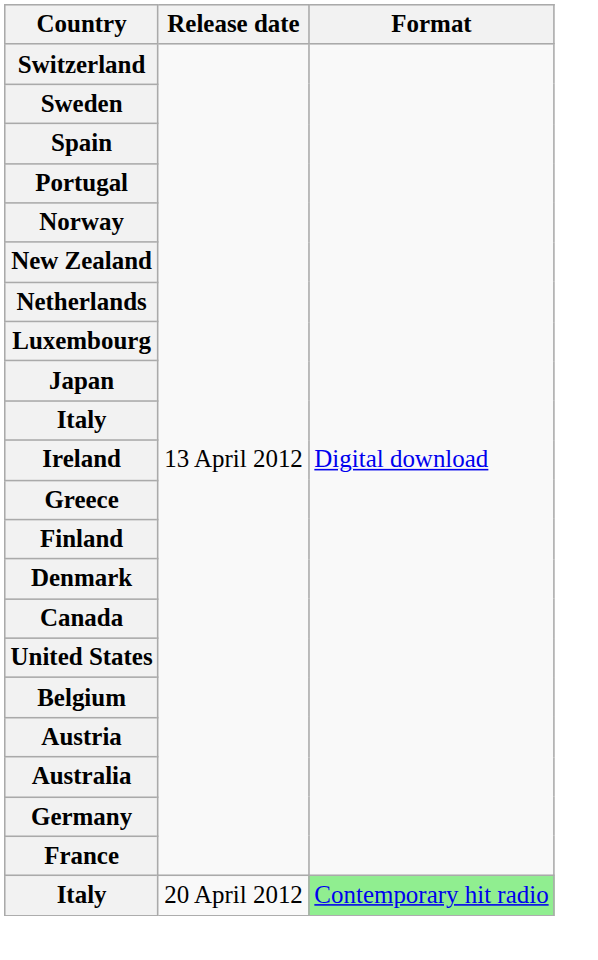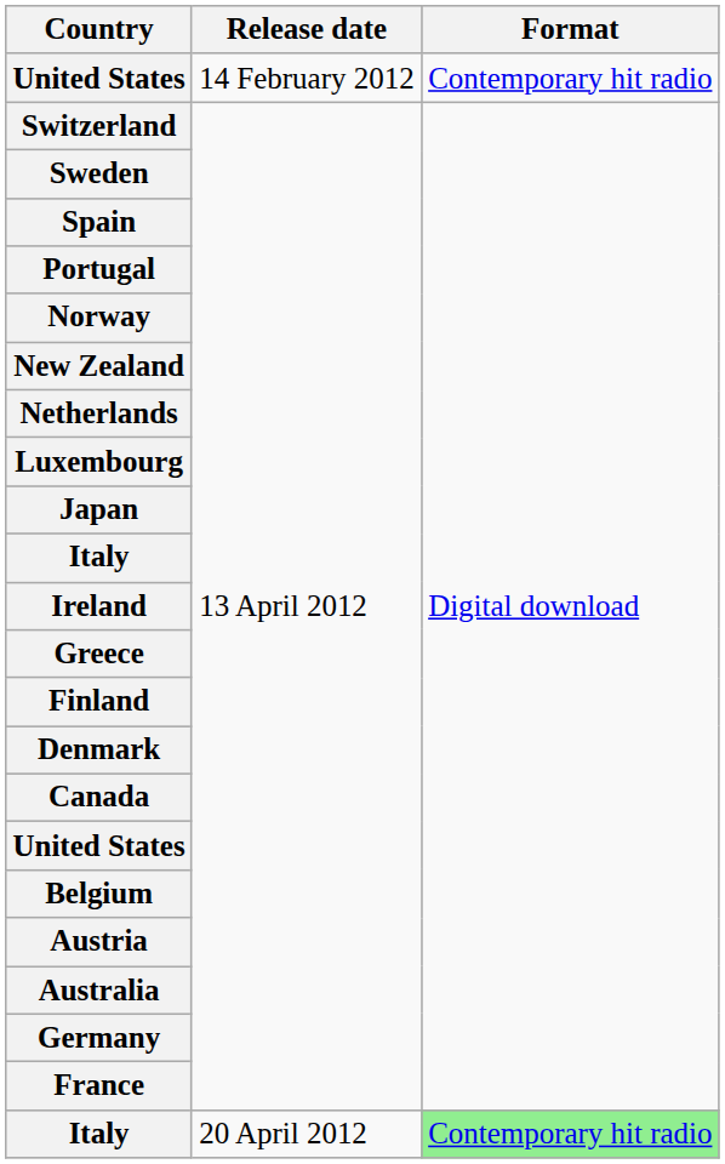 <table class="wikitable plainrowheaders">
 <tr>
 <th scope="col">Country</th>
 <th scope="col">Release date</th>
 <th scope="col">Format</th>
+</tr>
+<tr>
+<th scope="row">United States</th>
+<td>14 February 2012</td>
+<td><a href='#'>Contemporary hit radio</a></td>
 </tr>
 <tr>
 <th scope="row">Switzerland</th>
 <td rowspan="21">13 April 2012</td>
 <td rowspan="21"><a href='#'>Digital download</a></td>
 </tr>
 <tr>
 <th scope="row">Sweden</th>
 </tr>
 <tr>
 <th scope="row">Spain</th>
 </tr>
 <tr>
 <th scope="row">Portugal</th>
 </tr>
 <tr>
 <th scope="row">Norway</th>
 </tr>
 <tr>
 <th scope="row">New Zealand</th>
 </tr>
 <tr>
 <th scope="row">Netherlands</th>
 </tr>
 <tr>
 <th scope="row">Luxembourg</th>
 </tr>
 <tr>
 <th scope="row">Japan</th>
 </tr>
 <tr>
 <th scope="row">Italy</th>
 </tr>
 <tr>
 <th scope="row">Ireland</th>
 </tr>
 <tr>
 <th scope="row">Greece</th>
 </tr>
 <tr>
 <th scope="row">Finland</th>
 </tr>
 <tr>
 <th scope="row">Denmark</th>
 </tr>
 <tr>
 <th scope="row">Canada</th>
 </tr>
 <tr>
 <th scope="row">United States</th>
 </tr>
 <tr>
 <th scope="row">Belgium</th>
 </tr>
 <tr>
 <th scope="row">Austria</th>
 </tr>
 <tr>
 <th scope="row">Australia</th>
 </tr>
 <tr>
 <th scope="row">Germany</th>
 </tr>
 <tr>
 <th scope="row">France</th>
 </tr>
 <tr>
 <th scope="row">Italy</th>
 <td rowspan="2">20 April 2012</td>
 <td style="background: lightgreen;"><a href='#'>Contemporary hit radio</a></td>
 </tr>
 </table>
